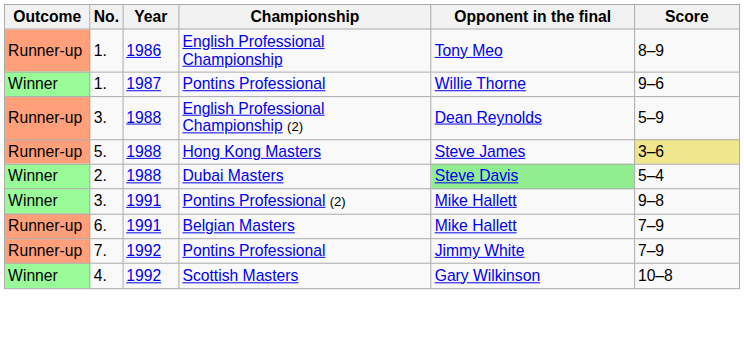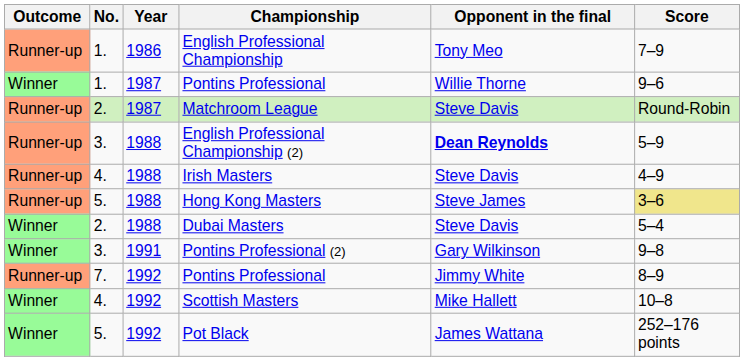 <table class="sortable wikitable">
 <tr>
 <th width="80">Outcome</th>
 <th width="20">No.</th>
 <th width="50">Year</th>
 <th style="width:250px;">Championship</th>
 <th style="width:200px;">Opponent in the final</th>
 <th style="width:100px;">Score</th>
 </tr>
 <tr>
 <td style="background:#ffa07a;">Runner-up</td>
 <td>1.</td>
 <td><a href='#'>1986</a></td>
 <td><a href='#'>English Professional Championship</a></td>
 <td> <a href='#'>Tony Meo</a></td>
-<td>8–9</td>
+<td>7–9</td>
 </tr>
 <tr>
 <td style="background:#98FB98">Winner</td>
 <td>1.</td>
 <td><a href='#'>1987</a></td>
 <td><a href='#'>Pontins Professional</a></td>
 <td> <a href='#'>Willie Thorne</a></td>
 <td>9–6</td>
 </tr>
+<tr style="background:#d0f0c0;">
+<td style="background:#ffa07a;">Runner-up</td>
+<td>2.</td>
+<td><a href='#'>1987</a></td>
+<td><a href='#'>Matchroom League</a></td>
+<td> <a href='#'>Steve Davis</a></td>
+<td>Round-Robin</td>
+</tr>
 <tr>
 <td style="background:#ffa07a;">Runner-up</td>
 <td>3.</td>
 <td><a href='#'>1988</a></td>
 <td><a href='#'>English Professional Championship</a> <small>(2)</small></td>
-<td> <a href='#'>Dean Reynolds</a></td>
+<td><strong> <a href='#'>Dean Reynolds</a></strong></td>
 <td>5–9</td>
+</tr>
+<tr>
+<td style="background:#ffa07a;">Runner-up</td>
+<td>4.</td>
+<td><a href='#'>1988</a></td>
+<td><a href='#'>Irish Masters</a></td>
+<td> <a href='#'>Steve Davis</a></td>
+<td>4–9</td>
 </tr>
 <tr>
 <td style="background:#ffa07a;">Runner-up</td>
 <td>5.</td>
 <td><a href='#'>1988</a></td>
 <td><a href='#'>Hong Kong Masters</a></td>
 <td> <a href='#'>Steve James</a></td>
 <td style="background: khaki;">3–6</td>
 </tr>
 <tr>
 <td style="background:#98FB98">Winner</td>
 <td>2.</td>
 <td><a href='#'>1988</a></td>
 <td><a href='#'>Dubai Masters</a></td>
-<td style="background: lightgreen;"> <a href='#'>Steve Davis</a></td>
+<td> <a href='#'>Steve Davis</a></td>
 <td>5–4</td>
 </tr>
 <tr>
 <td style="background:#98FB98">Winner</td>
 <td>3.</td>
 <td><a href='#'>1991</a></td>
 <td><a href='#'>Pontins Professional</a> <small>(2)</small></td>
-<td> <a href='#'>Mike Hallett</a></td>
+<td> <a href='#'>Gary Wilkinson</a></td>
 <td>9–8</td>
-</tr>
-<tr>
-<td style="background:#ffa07a;">Runner-up</td>
-<td>6.</td>
-<td><a href='#'>1991</a></td>
-<td><a href='#'>Belgian Masters</a></td>
-<td> <a href='#'>Mike Hallett</a></td>
-<td>7–9</td>
 </tr>
 <tr>
 <td style="background:#ffa07a;">Runner-up</td>
 <td>7.</td>
 <td><a href='#'>1992</a></td>
 <td><a href='#'>Pontins Professional</a></td>
 <td> <a href='#'>Jimmy White</a></td>
-<td>7–9</td>
+<td>8–9</td>
 </tr>
 <tr>
 <td style="background:#98FB98">Winner</td>
 <td>4.</td>
 <td><a href='#'>1992</a></td>
 <td><a href='#'>Scottish Masters</a></td>
-<td> <a href='#'>Gary Wilkinson</a></td>
+<td> <a href='#'>Mike Hallett</a></td>
 <td>10–8</td>
 </tr>
+<tr>
+<td style="background:#98FB98">Winner</td>
+<td>5.</td>
+<td><a href='#'>1992</a></td>
+<td><a href='#'>Pot Black</a></td>
+<td> <a href='#'>James Wattana</a></td>
+<td>252–176 points</td>
+</tr>
 </table>
